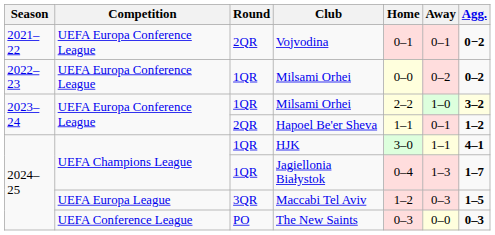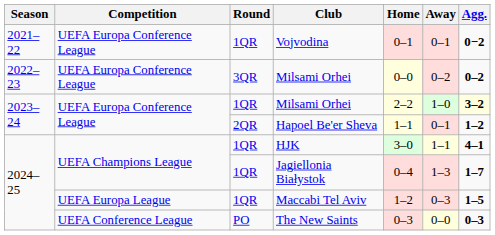 <table class="wikitable">
 <tr>
 <th>Season</th>
 <th>Competition</th>
 <th>Round</th>
 <th>Club</th>
 <th>Home</th>
 <th>Away</th>
 <th><a href='#'>Agg.</a></th>
 </tr>
 <tr>
 <td><a href='#'>2021–22</a></td>
 <td><a href='#'>UEFA Europa Conference League</a></td>
-<td><a href='#'>2QR</a></td>
+<td><a href='#'>1QR</a></td>
 <td> <a href='#'>Vojvodina</a></td>
 <td style="text-align:center; background:#fdd;">0–1</td>
 <td style="text-align:center; background:#fdd;">0–1</td>
 <td style="text-align:center;"><strong>0−2</strong></td>
 </tr>
 <tr>
 <td><a href='#'>2022–23</a></td>
 <td><a href='#'>UEFA Europa Conference League</a></td>
-<td><a href='#'>1QR</a></td>
+<td><a href='#'>3QR</a></td>
 <td> <a href='#'>Milsami Orhei</a></td>
 <td style="text-align:center; background:#ffd;">0–0</td>
 <td style="text-align:center; background:#fdd;">0–2</td>
 <td style="text-align:center;"><strong>0–2</strong></td>
 </tr>
 <tr>
 <td rowspan=2><a href='#'>2023–24</a></td>
 <td rowspan=2><a href='#'>UEFA Europa Conference League</a></td>
 <td><a href='#'>1QR</a></td>
 <td> <a href='#'>Milsami Orhei</a></td>
 <td style="text-align:center; background:#ffd;">2–2</td>
 <td style="text-align:center; background:#dfd;">1–0</td>
 <td style="background: lightyellow; text-align:center;"><strong>3–2</strong></td>
 </tr>
 <tr>
 <td><a href='#'>2QR</a></td>
 <td> <a href='#'>Hapoel Be'er Sheva</a></td>
 <td style="text-align:center; background:#ffd;">1–1</td>
 <td style="text-align:center; background:#fdd;">0–1</td>
 <td style="text-align:center;"><strong>1–2</strong></td>
 </tr>
 <tr>
 <td rowspan=4>2024–25</td>
 <td rowspan=2><a href='#'>UEFA Champions League</a></td>
 <td><a href='#'>1QR</a></td>
 <td> <a href='#'>HJK</a></td>
 <td style="text-align:center; background:#dfd;">3–0</td>
 <td style="text-align:center; background:#ffd;">1–1</td>
 <td style="text-align:center;"><strong>4–1</strong></td>
 </tr>
 <tr>
 <td><a href='#'>1QR</a></td>
 <td> <a href='#'>Jagiellonia Białystok</a></td>
 <td style="text-align:center; background:#fdd;">0–4</td>
 <td style="text-align:center; background:#fdd;">1–3</td>
 <td style="text-align:center;"><strong>1–7</strong></td>
 </tr>
 <tr>
 <td><a href='#'>UEFA Europa League</a></td>
-<td><a href='#'>3QR</a></td>
+<td><a href='#'>1QR</a></td>
 <td> <a href='#'>Maccabi Tel Aviv</a></td>
 <td style="text-align:center; background:#fdd;">1–2</td>
 <td style="text-align:center; background:#fdd;">0–3</td>
 <td style="text-align:center;"><strong>1–5</strong></td>
 </tr>
 <tr>
 <td><a href='#'>UEFA Conference League</a></td>
 <td><a href='#'>PO</a></td>
 <td> <a href='#'>The New Saints</a></td>
 <td style="text-align:center; background:#fdd;">0–3</td>
 <td style="text-align:center; background:#ffd;">0–0</td>
 <td style="text-align:center;"><strong>0–3</strong></td>
 </tr>
 </table>
